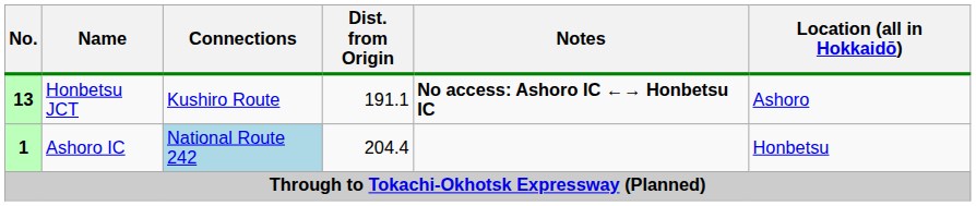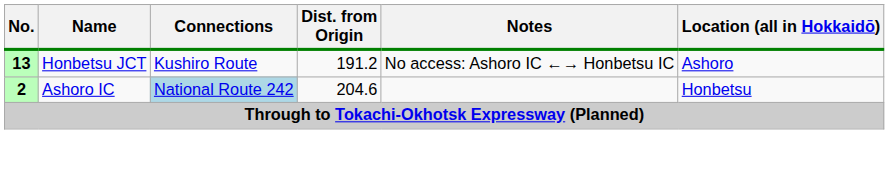 <table class="wikitable">
 <tr>
 <th style="border-bottom:3px solid green;">No.</th>
 <th style="border-bottom:3px solid green;">Name</th>
 <th style="border-bottom:3px solid green;">Connections</th>
 <th style="border-bottom:3px solid green;">Dist. from<br>Origin</th>
 <th style="border-bottom:3px solid green;">Notes</th>
 <th style="border-bottom:3px solid green;">Location (all in <a href='#'>Hokkaidō</a>)</th>
 </tr>
 <tr>
 <th style="background-color:#BFB;">13</th>
 <td><a href='#'>Honbetsu JCT</a></td>
 <td> <a href='#'>Kushiro Route</a></td>
-<td style="text-align:right;">191.1</td>
-<td><strong>No access: Ashoro IC ←→ Honbetsu IC</strong></td>
+<td style="text-align:right;">191.2</td>
+<td>No access: Ashoro IC ←→ Honbetsu IC</td>
 <td><a href='#'>Ashoro</a></td>
 </tr>
 <tr>
-<th style="background-color:#BFB;">1</th>
+<th style="background-color:#BFB;">2</th>
 <td><a href='#'>Ashoro IC</a></td>
 <td style="background: lightblue;"> <a href='#'>National Route 242</a></td>
-<td style="text-align:right;">204.4</td>
+<td style="text-align:right;">204.6</td>
 <td></td>
 <td><a href='#'>Honbetsu</a></td>
 </tr>
 <tr>
 <td colspan="6" style="background-color:#CCC; text-align:center;"><strong>Through to  <a href='#'>Tokachi-Okhotsk Expressway</a> (Planned)</strong></td>
 </tr>
 </table>
